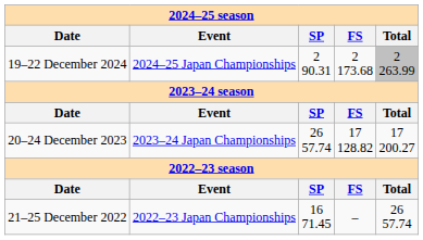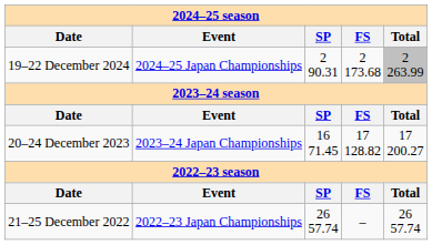 <table class="wikitable">
 <tr>
 <th colspan="5" style="background-color: #ffdead; " align="center"><a href='#'>2024–25 season</a></th>
 </tr>
 <tr>
 <th>Date</th>
 <th>Event</th>
 <th><a href='#'>SP</a></th>
 <th><a href='#'>FS</a></th>
 <th>Total</th>
 </tr>
 <tr>
 <td>19–22 December 2024</td>
 <td><a href='#'>2024–25 Japan Championships</a></td>
 <td align=center>2 <br> 90.31</td>
 <td align=center>2 <br> 173.68</td>
 <td align=center bgcolor=silver>2 <br> 263.99</td>
 </tr>
 <tr>
 <th colspan="5" style="background-color: #ffdead; " align="center"><a href='#'>2023–24 season</a></th>
 </tr>
 <tr>
 <th>Date</th>
 <th>Event</th>
 <th><a href='#'>SP</a></th>
 <th><a href='#'>FS</a></th>
 <th>Total</th>
 </tr>
 <tr>
 <td>20–24 December 2023</td>
 <td><a href='#'>2023–24 Japan Championships</a></td>
-<td align=center>26 <br> 57.74</td>
+<td align=center>16 <br> 71.45</td>
 <td align=center>17 <br> 128.82</td>
 <td align=center>17 <br> 200.27</td>
 </tr>
 <tr>
 <th colspan="5" style="background-color: #ffdead; " align="center"><a href='#'>2022–23 season</a></th>
 </tr>
 <tr>
 <th>Date</th>
 <th>Event</th>
 <th><a href='#'>SP</a></th>
 <th><a href='#'>FS</a></th>
 <th>Total</th>
 </tr>
 <tr>
 <td>21–25 December 2022</td>
 <td><a href='#'>2022–23 Japan Championships</a></td>
-<td align=center>16 <br> 71.45</td>
+<td align=center>26 <br> 57.74</td>
 <td align=center>–</td>
 <td align=center>26 <br> 57.74</td>
 </tr>
 </table>
